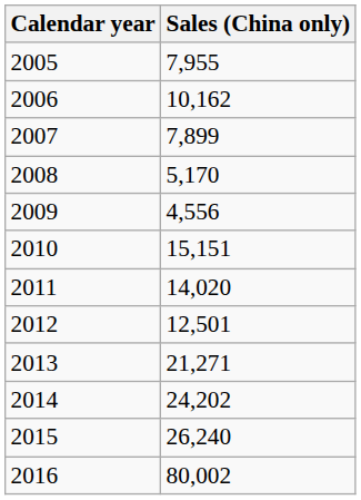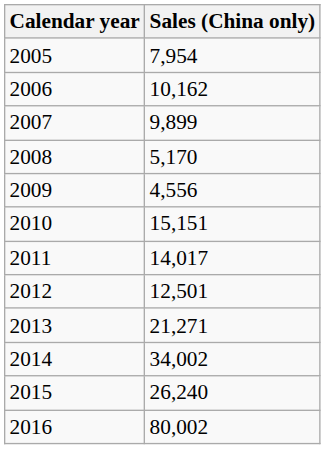 <table class="wikitable">
 <tr>
 <th>Calendar year</th>
 <th>Sales (China only)</th>
 </tr>
 <tr>
 <td>2005</td>
-<td>7,955</td>
+<td>7,954</td>
 </tr>
 <tr>
 <td>2006</td>
 <td>10,162</td>
 </tr>
 <tr>
 <td>2007</td>
-<td>7,899</td>
+<td>9,899</td>
 </tr>
 <tr>
 <td>2008</td>
 <td>5,170</td>
 </tr>
 <tr>
 <td>2009</td>
 <td>4,556</td>
 </tr>
 <tr>
 <td>2010</td>
 <td>15,151</td>
 </tr>
 <tr>
 <td>2011</td>
-<td>14,020</td>
+<td>14,017</td>
 </tr>
 <tr>
 <td>2012</td>
 <td>12,501</td>
 </tr>
 <tr>
 <td>2013</td>
 <td>21,271</td>
 </tr>
 <tr>
 <td>2014</td>
-<td>24,202</td>
+<td>34,002</td>
 </tr>
 <tr>
 <td>2015</td>
 <td>26,240</td>
 </tr>
 <tr>
 <td>2016</td>
 <td>80,002</td>
 </tr>
 </table>
